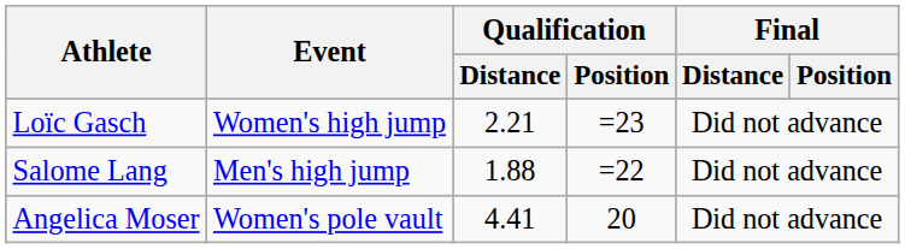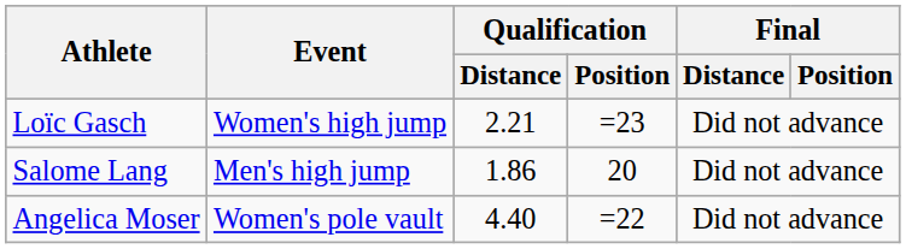 <table class=wikitable style=font-size:90%;text-align:center>
 <tr>
 <th rowspan=2>Athlete</th>
 <th rowspan=2>Event</th>
 <th colspan=2>Qualification</th>
 <th colspan=2>Final</th>
 </tr>
 <tr style=font-size:95%>
 <th>Distance</th>
 <th>Position</th>
 <th>Distance</th>
 <th>Position</th>
 </tr>
 <tr>
 <td align=left><a href='#'>Loïc Gasch</a></td>
 <td align=left><a href='#'>Women's high jump</a></td>
 <td>2.21</td>
 <td>=23</td>
 <td colspan=2>Did not advance</td>
 </tr>
 <tr>
 <td align=left><a href='#'>Salome Lang</a></td>
 <td align=left><a href='#'>Men's high jump</a></td>
-<td>1.88</td>
-<td>=22</td>
+<td>1.86</td>
+<td>20</td>
 <td colspan=2>Did not advance</td>
 </tr>
 <tr>
 <td align=left><a href='#'>Angelica Moser</a></td>
 <td align=left><a href='#'>Women's pole vault</a></td>
-<td>4.41</td>
-<td>20</td>
+<td>4.40</td>
+<td>=22</td>
 <td colspan=2>Did not advance</td>
 </tr>
 </table>
